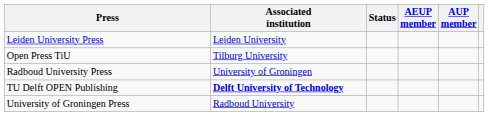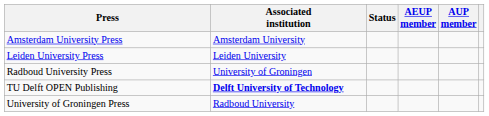 <table class="wikitable sortable">
 <tr>
 <th style="width:20em">Press</th>
 <th style="width:15em">Associated<br>institution</th>
 <th>Status</th>
 <th><a href='#'>AEUP<br>member</a></th>
 <th><a href='#'>AUP<br>member</a></th>
 <th></th>
 </tr>
 <tr>
-<td><a href='#'>Leiden University Press</a></td>
-<td><a href='#'>Leiden University</a></td>
+<td><a href='#'>Amsterdam University Press</a></td>
+<td><a href='#'>Amsterdam University</a></td>
 <td></td>
 <td></td>
 <td></td>
 <td></td>
 </tr>
 <tr>
-<td>Open Press TiU</td>
-<td><a href='#'>Tilburg University</a></td>
+<td><a href='#'>Leiden University Press</a></td>
+<td><a href='#'>Leiden University</a></td>
 <td></td>
 <td></td>
 <td></td>
 <td></td>
 </tr>
 <tr>
 <td>Radboud University Press</td>
 <td><a href='#'>University of Groningen</a></td>
 <td></td>
 <td></td>
 <td></td>
 <td></td>
 </tr>
 <tr>
 <td>TU Delft OPEN Publishing</td>
 <td><strong><a href='#'>Delft University of Technology</a></strong></td>
 <td></td>
 <td></td>
 <td></td>
 <td></td>
 </tr>
 <tr>
 <td>University of Groningen Press</td>
 <td><a href='#'>Radboud University</a></td>
 <td></td>
 <td></td>
 <td></td>
 <td></td>
 </tr>
 </table>
